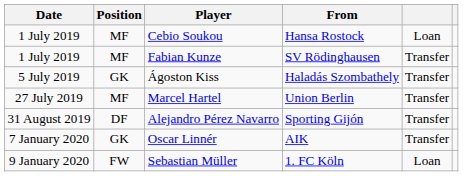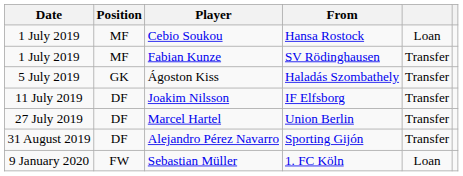 <table class="wikitable" style="text-align:center;">
 <tr>
 <th>Date</th>
 <th>Position</th>
 <th>Player</th>
 <th>From</th>
 <th></th>
 <th></th>
 </tr>
 <tr>
 <td>1 July 2019</td>
 <td>MF</td>
 <td style="text-align:left"> <a href='#'>Cebio Soukou</a></td>
 <td style="text-align:left"><a href='#'>Hansa Rostock</a></td>
 <td>Loan</td>
 <td></td>
 </tr>
 <tr>
 <td>1 July 2019</td>
 <td>MF</td>
 <td style="text-align:left"> <a href='#'>Fabian Kunze</a></td>
 <td style="text-align:left"><a href='#'>SV Rödinghausen</a></td>
 <td>Transfer</td>
 <td></td>
 </tr>
 <tr>
 <td>5 July 2019</td>
 <td>GK</td>
 <td style="text-align:left"> Ágoston Kiss</td>
 <td style="text-align:left"><a href='#'>Haladás Szombathely</a></td>
 <td>Transfer</td>
 <td></td>
 </tr>
 <tr>
+<td>11 July 2019</td>
+<td>DF</td>
+<td style="text-align:left"> <a href='#'>Joakim Nilsson</a></td>
+<td style="text-align:left"><a href='#'>IF Elfsborg</a></td>
+<td>Transfer</td>
+<td></td>
+</tr>
+<tr>
 <td>27 July 2019</td>
-<td>MF</td>
+<td>DF</td>
 <td style="text-align:left"> <a href='#'>Marcel Hartel</a></td>
 <td style="text-align:left"><a href='#'>Union Berlin</a></td>
 <td>Transfer</td>
 <td></td>
 </tr>
 <tr>
 <td>31 August 2019</td>
 <td>DF</td>
 <td style="text-align:left"> <a href='#'>Alejandro Pérez Navarro</a></td>
 <td style="text-align:left"><a href='#'>Sporting Gijón</a></td>
 <td>Transfer</td>
 <td></td>
 </tr>
 <tr>
-<td>7 January 2020</td>
-<td>GK</td>
-<td style="text-align:left"> <a href='#'>Oscar Linnér</a></td>
-<td style="text-align:left"><a href='#'>AIK</a></td>
-<td>Transfer</td>
-<td></td>
-</tr>
-<tr>
 <td>9 January 2020</td>
 <td>FW</td>
 <td style="text-align:left"> <a href='#'>Sebastian Müller</a></td>
 <td style="text-align:left"><a href='#'>1. FC Köln</a></td>
 <td>Loan</td>
 <td></td>
 </tr>
 </table>
